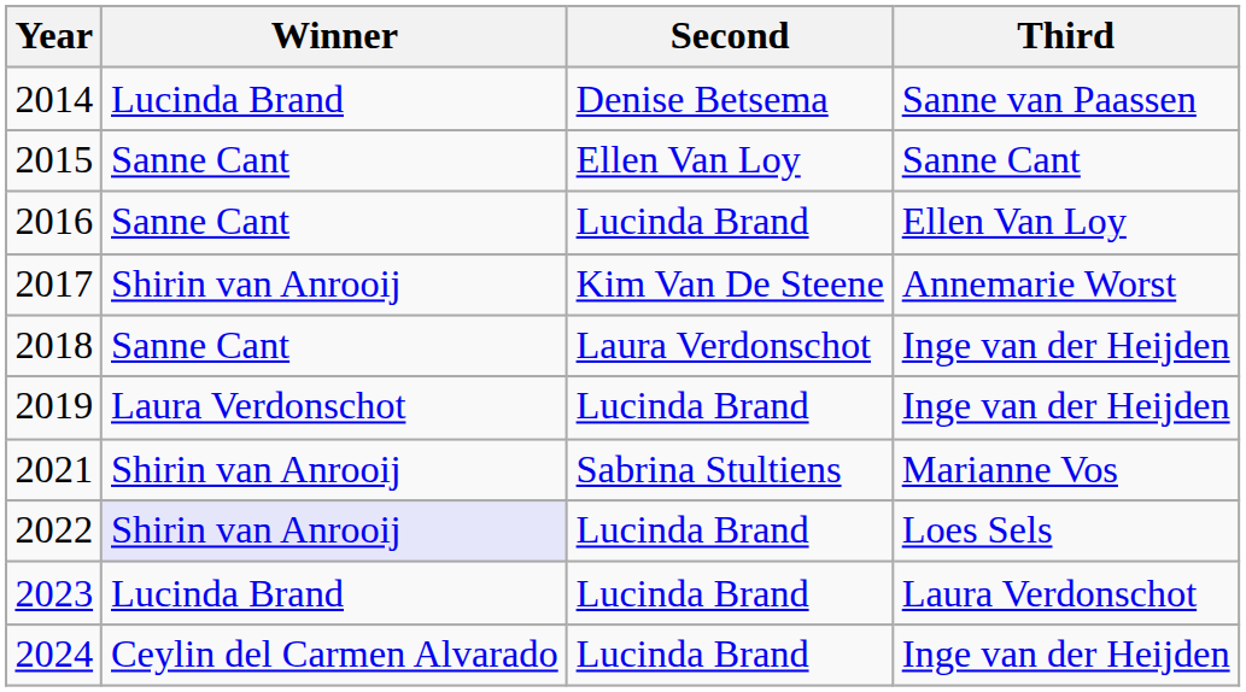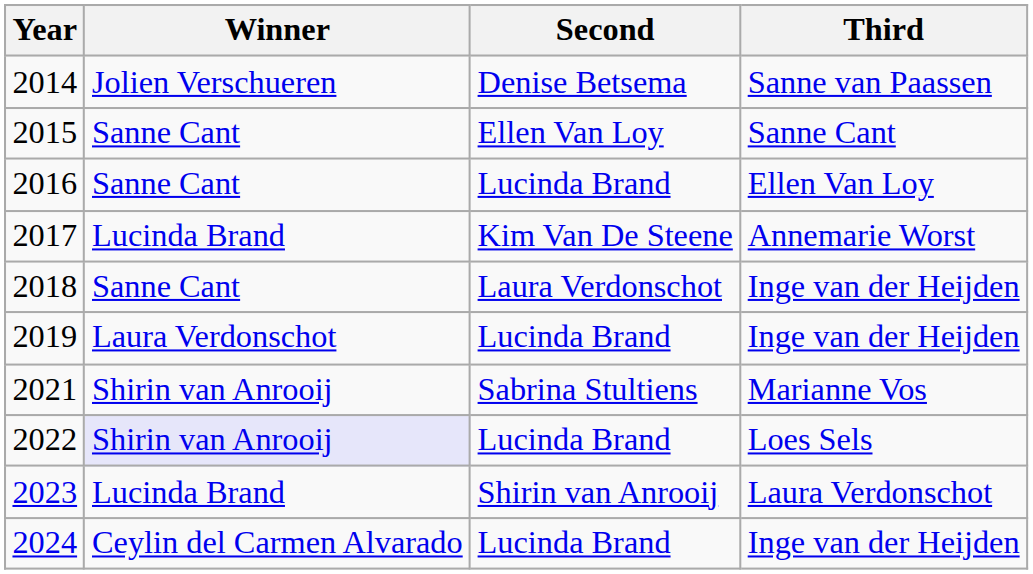 <table class="wikitable">
 <tr>
 <th>Year</th>
 <th>Winner</th>
 <th>Second</th>
 <th>Third</th>
 </tr>
 <tr>
 <td>2014</td>
-<td> <a href='#'>Lucinda Brand</a></td>
+<td> <a href='#'>Jolien Verschueren</a></td>
 <td> <a href='#'>Denise Betsema</a></td>
 <td> <a href='#'>Sanne van Paassen</a></td>
 </tr>
 <tr>
 <td>2015</td>
 <td> <a href='#'>Sanne Cant</a></td>
 <td> <a href='#'>Ellen Van Loy</a></td>
 <td> <a href='#'>Sanne Cant</a></td>
 </tr>
 <tr>
 <td>2016</td>
 <td> <a href='#'>Sanne Cant</a></td>
 <td> <a href='#'>Lucinda Brand</a></td>
 <td> <a href='#'>Ellen Van Loy</a></td>
 </tr>
 <tr>
 <td>2017</td>
-<td> <a href='#'>Shirin van Anrooij</a></td>
+<td> <a href='#'>Lucinda Brand</a></td>
 <td> <a href='#'>Kim Van De Steene</a></td>
 <td> <a href='#'>Annemarie Worst</a></td>
 </tr>
 <tr>
 <td>2018</td>
 <td> <a href='#'>Sanne Cant</a></td>
 <td> <a href='#'>Laura Verdonschot</a></td>
 <td> <a href='#'>Inge van der Heijden</a></td>
 </tr>
 <tr>
 <td>2019</td>
 <td> <a href='#'>Laura Verdonschot</a></td>
 <td> <a href='#'>Lucinda Brand</a></td>
 <td> <a href='#'>Inge van der Heijden</a></td>
 </tr>
 <tr>
 <td>2021</td>
 <td> <a href='#'>Shirin van Anrooij</a></td>
 <td> <a href='#'>Sabrina Stultiens</a></td>
 <td> <a href='#'>Marianne Vos</a></td>
 </tr>
 <tr>
 <td>2022</td>
 <td style="background: lavender;"> <a href='#'>Shirin van Anrooij</a></td>
 <td> <a href='#'>Lucinda Brand</a></td>
 <td> <a href='#'>Loes Sels</a></td>
 </tr>
 <tr>
 <td><a href='#'>2023</a></td>
 <td> <a href='#'>Lucinda Brand</a></td>
-<td> <a href='#'>Lucinda Brand</a></td>
+<td> <a href='#'>Shirin van Anrooij</a></td>
 <td> <a href='#'>Laura Verdonschot</a></td>
 </tr>
 <tr>
 <td><a href='#'>2024</a></td>
 <td> <a href='#'>Ceylin del Carmen Alvarado</a></td>
 <td> <a href='#'>Lucinda Brand</a></td>
 <td> <a href='#'>Inge van der Heijden</a></td>
 </tr>
 </table>
